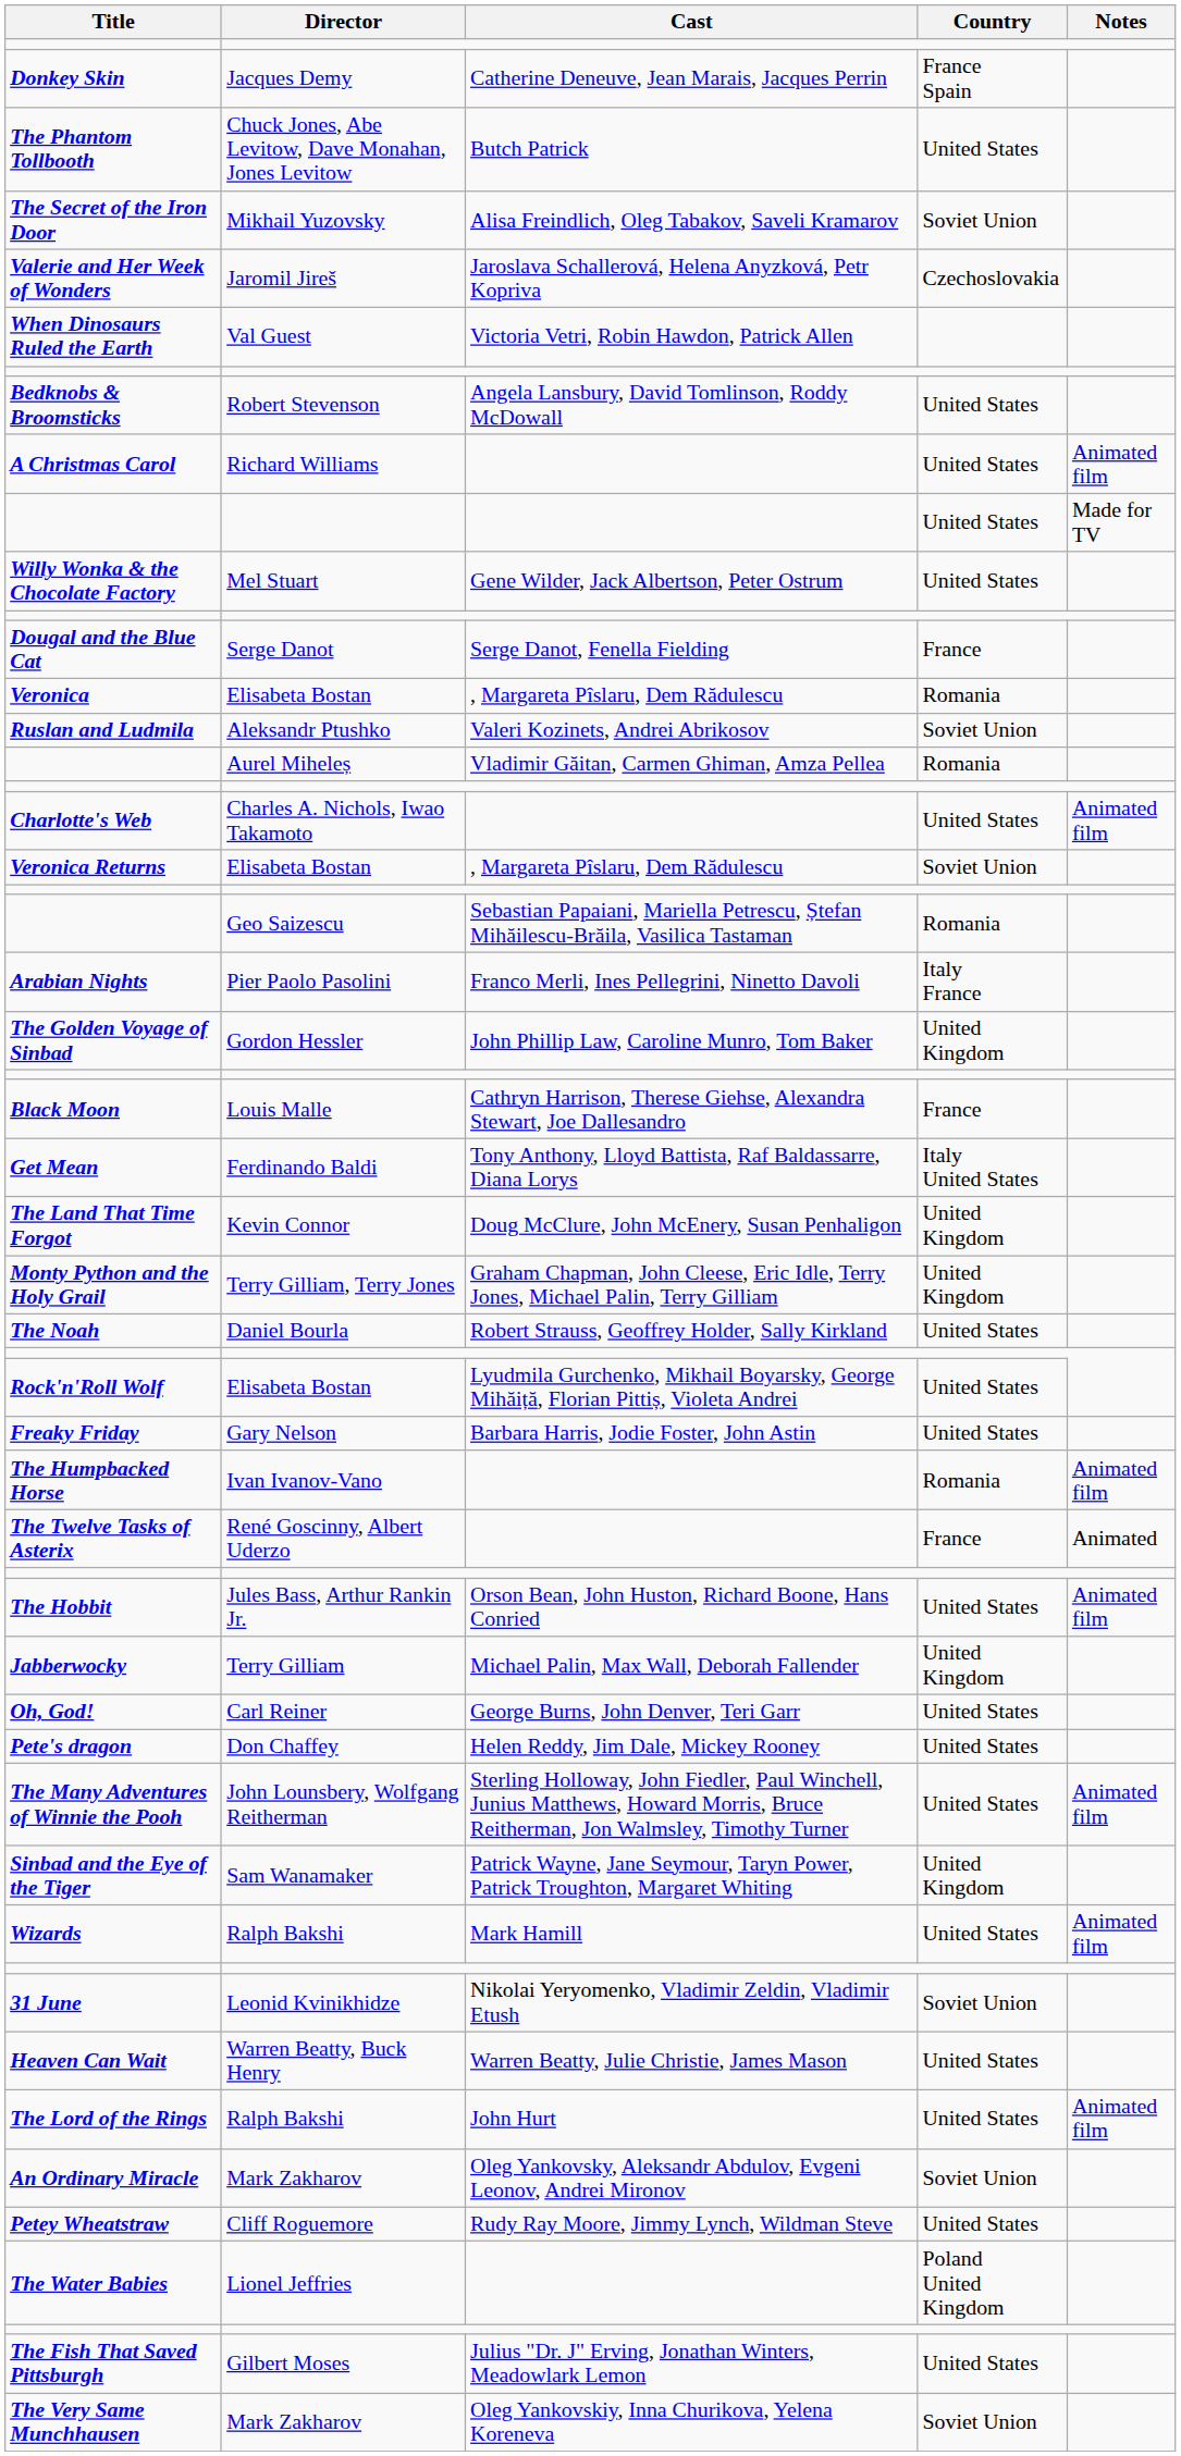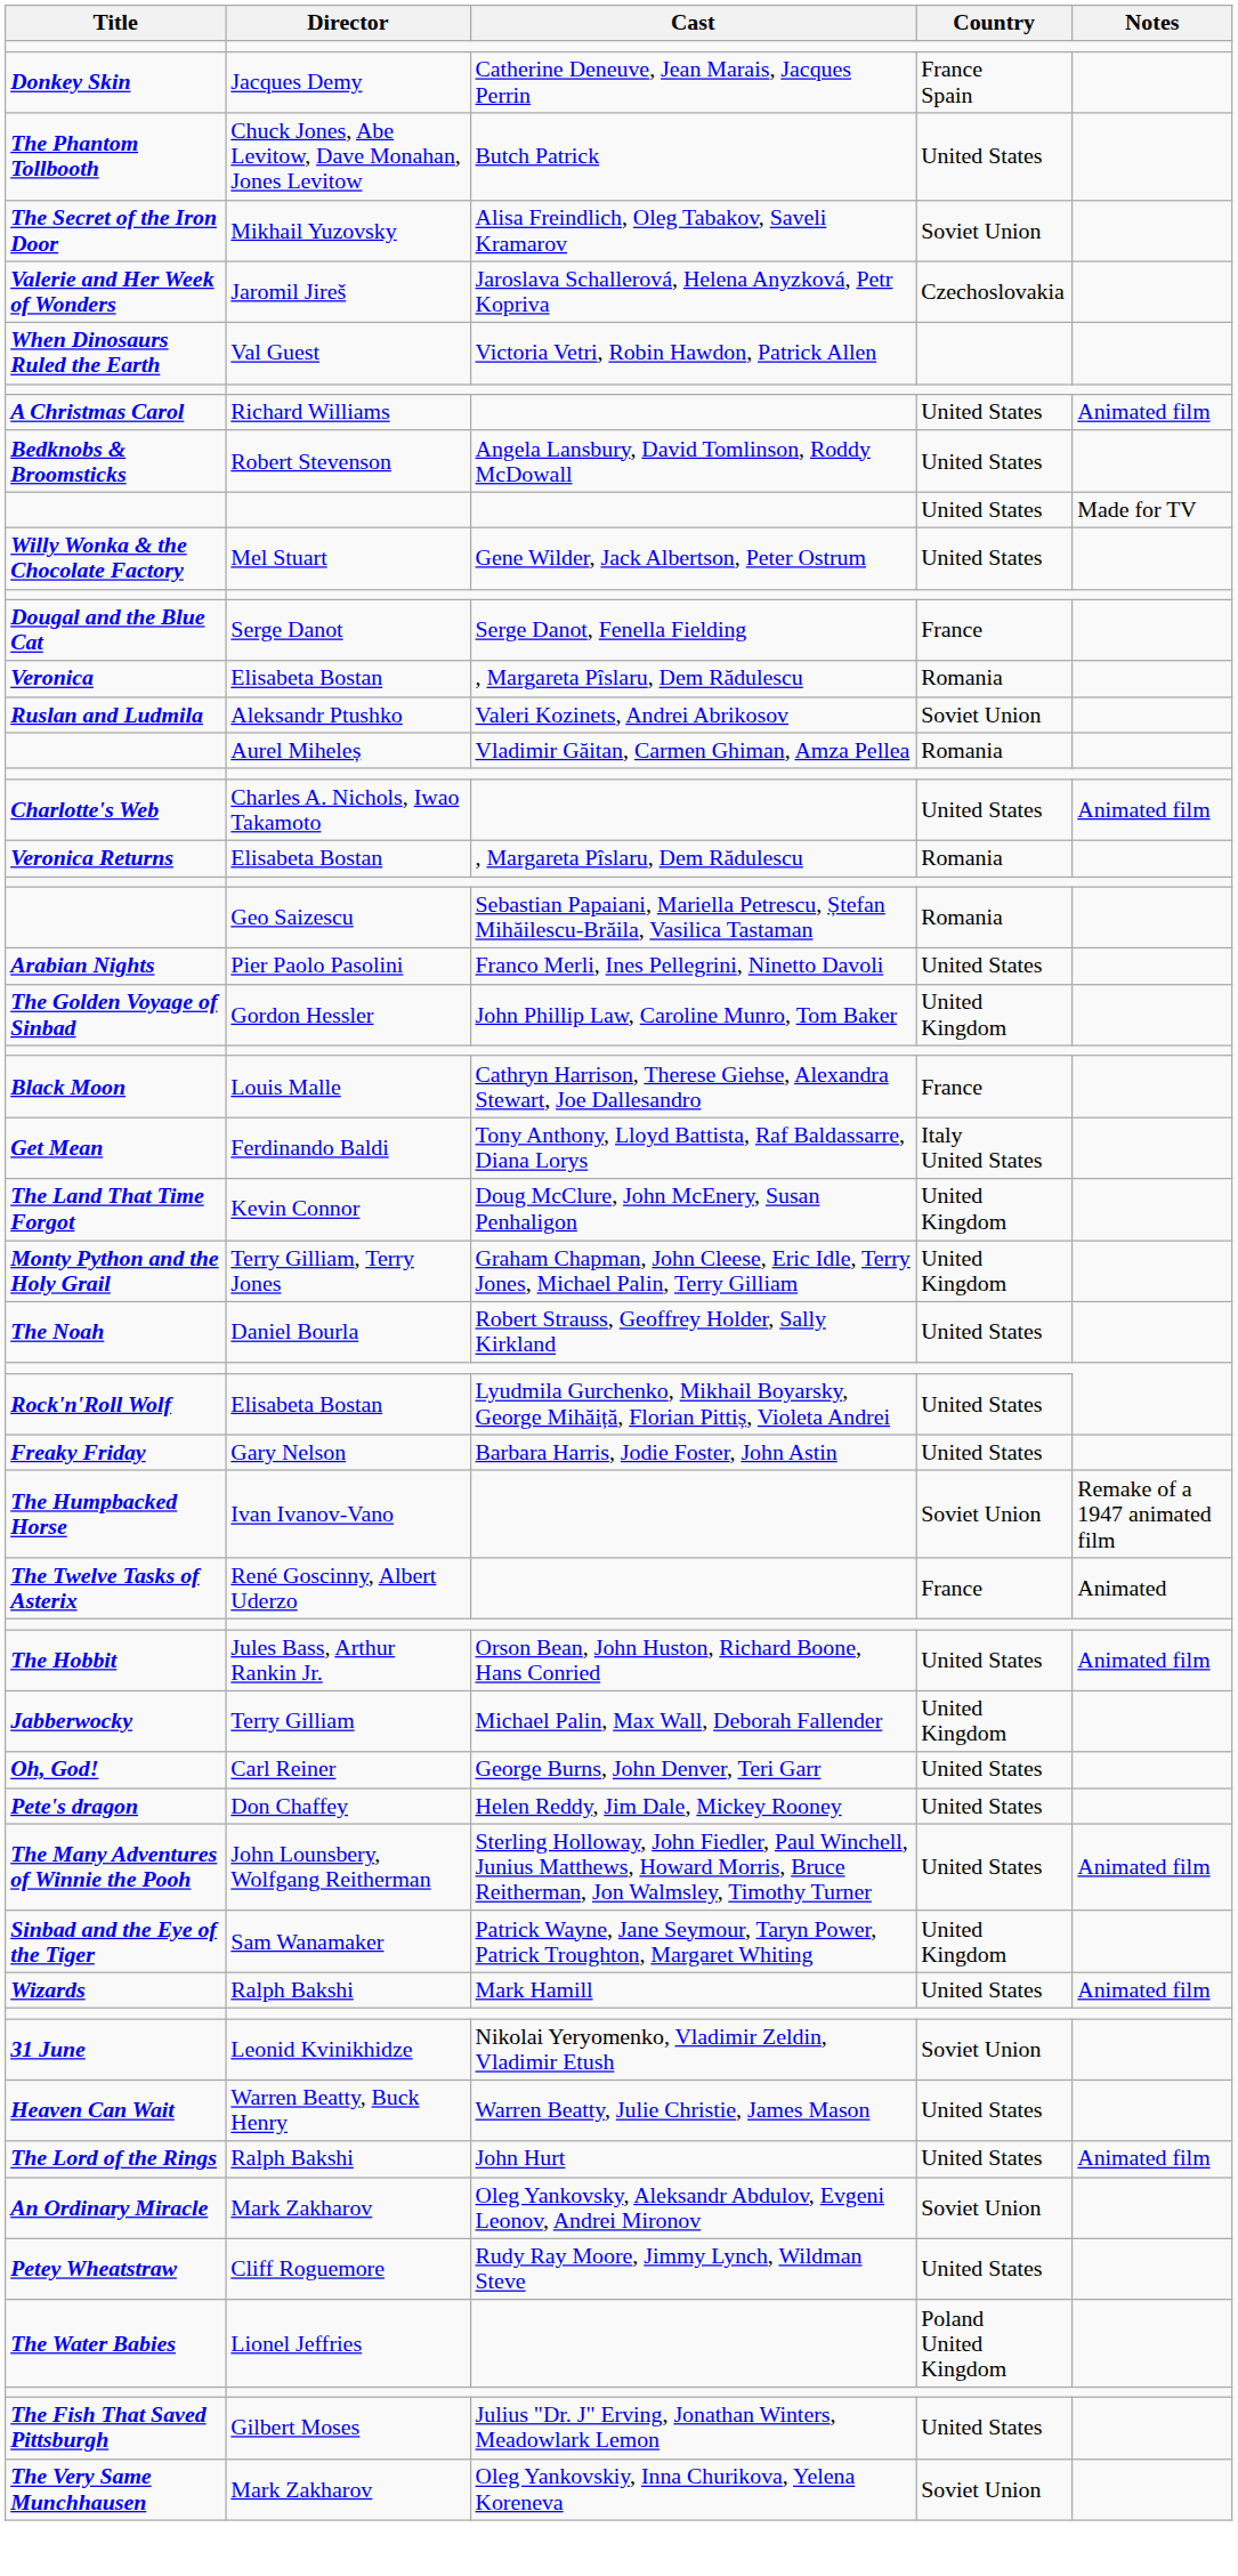 <table class="wikitable">
 <tr>
 <th>Title</th>
 <th>Director</th>
 <th>Cast</th>
 <th>Country</th>
 <th>Notes</th>
 </tr>
 <tr>
 <td><strong><a href='#'></a></strong></td>
 </tr>
 <tr>
 <td><strong><em><a href='#'>Donkey Skin</a></em></strong></td>
 <td><a href='#'>Jacques Demy</a></td>
 <td><a href='#'>Catherine Deneuve</a>, <a href='#'>Jean Marais</a>, <a href='#'>Jacques Perrin</a></td>
 <td>France<br>Spain</td>
 <td></td>
 </tr>
 <tr>
 <td><strong><em><a href='#'>The Phantom Tollbooth</a></em></strong></td>
 <td><a href='#'>Chuck Jones</a>, <a href='#'>Abe Levitow</a>, <a href='#'>Dave Monahan</a>, <a href='#'>Jones Levitow</a></td>
 <td><a href='#'>Butch Patrick</a></td>
 <td>United States</td>
 <td></td>
 </tr>
 <tr>
 <td><strong><em><a href='#'>The Secret of the Iron Door</a></em></strong></td>
 <td><a href='#'>Mikhail Yuzovsky</a></td>
 <td><a href='#'>Alisa Freindlich</a>, <a href='#'>Oleg Tabakov</a>, <a href='#'>Saveli Kramarov</a></td>
 <td>Soviet Union</td>
 <td></td>
 </tr>
 <tr>
 <td><strong><em><a href='#'>Valerie and Her Week of Wonders</a></em></strong></td>
 <td><a href='#'>Jaromil Jireš</a></td>
 <td><a href='#'>Jaroslava Schallerová</a>, <a href='#'>Helena Anyzková</a>, <a href='#'>Petr Kopriva</a></td>
 <td>Czechoslovakia</td>
 <td></td>
 </tr>
 <tr>
 <td><strong><em><a href='#'>When Dinosaurs Ruled the Earth</a></em></strong></td>
 <td><a href='#'>Val Guest</a></td>
 <td><a href='#'>Victoria Vetri</a>, <a href='#'>Robin Hawdon</a>, <a href='#'>Patrick Allen</a></td>
 <td></td>
 <td></td>
 </tr>
 <tr>
 <td><strong><a href='#'></a></strong></td>
 </tr>
 <tr>
+<td><strong><em><a href='#'>A Christmas Carol</a></em></strong></td>
+<td><a href='#'>Richard Williams</a></td>
+<td></td>
+<td>United States</td>
+<td><a href='#'>Animated film</a></td>
+</tr>
+<tr>
 <td><strong><em><a href='#'>Bedknobs & Broomsticks</a></em></strong></td>
 <td><a href='#'>Robert Stevenson</a></td>
 <td><a href='#'>Angela Lansbury</a>, <a href='#'>David Tomlinson</a>, <a href='#'>Roddy McDowall</a></td>
 <td>United States</td>
 <td></td>
-</tr>
-<tr>
-<td><strong><em><a href='#'>A Christmas Carol</a></em></strong></td>
-<td><a href='#'>Richard Williams</a></td>
-<td></td>
-<td>United States</td>
-<td><a href='#'>Animated film</a></td>
 </tr>
 <tr>
 <td><strong><em></em></strong></td>
 <td></td>
 <td></td>
 <td>United States</td>
 <td>Made for TV</td>
 </tr>
 <tr>
 <td><strong><em><a href='#'>Willy Wonka & the Chocolate Factory</a></em></strong></td>
 <td><a href='#'>Mel Stuart</a></td>
 <td><a href='#'>Gene Wilder</a>, <a href='#'>Jack Albertson</a>, <a href='#'>Peter Ostrum</a></td>
 <td>United States</td>
 <td></td>
 </tr>
 <tr>
 <td><strong><a href='#'></a></strong></td>
 </tr>
 <tr>
 <td><strong><em><a href='#'>Dougal and the Blue Cat</a></em></strong></td>
 <td><a href='#'>Serge Danot</a></td>
 <td><a href='#'>Serge Danot</a>, <a href='#'>Fenella Fielding</a></td>
 <td>France</td>
 <td></td>
 </tr>
 <tr>
 <td><strong><em><a href='#'>Veronica</a></em></strong></td>
 <td><a href='#'>Elisabeta Bostan</a></td>
 <td>, <a href='#'>Margareta Pîslaru</a>, <a href='#'>Dem Rădulescu</a></td>
 <td>Romania</td>
 <td></td>
 </tr>
 <tr>
 <td><strong><em><a href='#'>Ruslan and Ludmila</a></em></strong></td>
 <td><a href='#'>Aleksandr Ptushko</a></td>
 <td><a href='#'>Valeri Kozinets</a>, <a href='#'>Andrei Abrikosov</a></td>
 <td>Soviet Union</td>
 <td></td>
 </tr>
 <tr>
 <td><strong><em></em></strong></td>
 <td><a href='#'>Aurel Miheleș</a></td>
 <td><a href='#'>Vladimir Găitan</a>, <a href='#'>Carmen Ghiman</a>, <a href='#'>Amza Pellea</a></td>
 <td>Romania</td>
 <td></td>
 </tr>
 <tr>
 <td><strong><a href='#'></a></strong></td>
 </tr>
 <tr>
 <td><strong><em><a href='#'>Charlotte's Web</a></em></strong></td>
 <td><a href='#'>Charles A. Nichols</a>, <a href='#'>Iwao Takamoto</a></td>
 <td></td>
 <td>United States</td>
 <td><a href='#'>Animated film</a></td>
 </tr>
 <tr>
 <td><strong><em><a href='#'>Veronica Returns</a></em></strong></td>
 <td><a href='#'>Elisabeta Bostan</a></td>
 <td>, <a href='#'>Margareta Pîslaru</a>, <a href='#'>Dem Rădulescu</a></td>
-<td>Soviet Union</td>
+<td>Romania</td>
 <td></td>
 </tr>
 <tr>
 <td><strong><a href='#'></a></strong></td>
 </tr>
 <tr>
 <td><strong><em></em></strong></td>
 <td><a href='#'>Geo Saizescu</a></td>
 <td><a href='#'>Sebastian Papaiani</a>, <a href='#'>Mariella Petrescu</a>, <a href='#'>Ștefan Mihăilescu-Brăila</a>, <a href='#'>Vasilica Tastaman</a></td>
 <td>Romania</td>
 <td></td>
 </tr>
 <tr>
 <td><strong><em><a href='#'>Arabian Nights</a></em></strong></td>
 <td><a href='#'>Pier Paolo Pasolini</a></td>
 <td><a href='#'>Franco Merli</a>, <a href='#'>Ines Pellegrini</a>, <a href='#'>Ninetto Davoli</a></td>
-<td>Italy<br>France</td>
+<td>United States</td>
 <td></td>
 </tr>
 <tr>
 <td><strong><em><a href='#'>The Golden Voyage of Sinbad</a></em></strong></td>
 <td><a href='#'>Gordon Hessler</a></td>
 <td><a href='#'>John Phillip Law</a>, <a href='#'>Caroline Munro</a>, <a href='#'>Tom Baker</a></td>
 <td>United Kingdom</td>
 <td></td>
 </tr>
 <tr>
 <td><strong><a href='#'></a></strong></td>
 </tr>
 <tr>
 <td><strong><em><a href='#'>Black Moon</a></em></strong></td>
 <td><a href='#'>Louis Malle</a></td>
 <td><a href='#'>Cathryn Harrison</a>, <a href='#'>Therese Giehse</a>, <a href='#'>Alexandra Stewart</a>, <a href='#'>Joe Dallesandro</a></td>
 <td>France</td>
 <td></td>
 </tr>
 <tr>
 <td><strong><em><a href='#'>Get Mean</a></em></strong></td>
 <td><a href='#'>Ferdinando Baldi</a></td>
 <td><a href='#'>Tony Anthony</a>, <a href='#'>Lloyd Battista</a>, <a href='#'>Raf Baldassarre</a>, <a href='#'>Diana Lorys</a></td>
 <td>Italy<br>United States</td>
 <td></td>
 </tr>
 <tr>
 <td><strong><em><a href='#'>The Land That Time Forgot</a></em></strong></td>
 <td><a href='#'>Kevin Connor</a></td>
 <td><a href='#'>Doug McClure</a>, <a href='#'>John McEnery</a>, <a href='#'>Susan Penhaligon</a></td>
 <td>United Kingdom</td>
 <td></td>
 </tr>
 <tr>
 <td><strong><em><a href='#'>Monty Python and the Holy Grail</a></em></strong></td>
 <td><a href='#'>Terry Gilliam</a>, <a href='#'>Terry Jones</a></td>
 <td><a href='#'>Graham Chapman</a>, <a href='#'>John Cleese</a>, <a href='#'>Eric Idle</a>, <a href='#'>Terry Jones</a>, <a href='#'>Michael Palin</a>, <a href='#'>Terry Gilliam</a></td>
 <td>United Kingdom</td>
 <td></td>
 </tr>
 <tr>
 <td><strong><em><a href='#'>The Noah</a></em></strong></td>
 <td><a href='#'>Daniel Bourla</a></td>
 <td><a href='#'>Robert Strauss</a>, <a href='#'>Geoffrey Holder</a>, <a href='#'>Sally Kirkland </a></td>
 <td>United States</td>
 <td></td>
 </tr>
 <tr>
 <td><strong><a href='#'></a></strong></td>
 </tr>
 <tr>
 <td><strong><em><a href='#'>Rock'n'Roll Wolf</a></em></strong></td>
 <td><a href='#'>Elisabeta Bostan</a></td>
 <td><a href='#'>Lyudmila Gurchenko</a>, <a href='#'>Mikhail Boyarsky</a>,  <a href='#'>George Mihăiță</a>, <a href='#'>Florian Pittiș</a>, <a href='#'>Violeta Andrei</a></td>
 <td>United States</td>
 </tr>
 <tr>
 <td><strong><em><a href='#'>Freaky Friday</a></em></strong></td>
 <td><a href='#'>Gary Nelson</a></td>
 <td><a href='#'>Barbara Harris</a>, <a href='#'>Jodie Foster</a>, <a href='#'>John Astin</a></td>
 <td>United States</td>
 <td></td>
 </tr>
 <tr>
 <td><strong><em><a href='#'>The Humpbacked Horse</a></em></strong></td>
 <td><a href='#'>Ivan Ivanov-Vano</a></td>
 <td></td>
-<td>Romania</td>
-<td><a href='#'>Animated film</a></td>
+<td>Soviet Union</td>
+<td>Remake of a 1947 animated film</td>
 </tr>
 <tr>
 <td><strong><em><a href='#'>The Twelve Tasks of Asterix</a></em></strong></td>
 <td><a href='#'>René Goscinny</a>, <a href='#'>Albert Uderzo</a></td>
 <td></td>
 <td>France</td>
 <td>Animated</td>
 </tr>
 <tr>
 <td><strong><a href='#'></a></strong></td>
 </tr>
 <tr>
 <td><strong><em><a href='#'>The Hobbit</a></em></strong></td>
 <td><a href='#'>Jules Bass</a>, <a href='#'>Arthur Rankin Jr.</a></td>
 <td><a href='#'>Orson Bean</a>, <a href='#'>John Huston</a>, <a href='#'>Richard Boone</a>, <a href='#'>Hans Conried</a></td>
 <td>United States</td>
 <td><a href='#'>Animated film</a></td>
 </tr>
 <tr>
 <td><strong><em><a href='#'>Jabberwocky</a></em></strong></td>
 <td><a href='#'>Terry Gilliam</a></td>
 <td><a href='#'>Michael Palin</a>, <a href='#'>Max Wall</a>, <a href='#'>Deborah Fallender</a></td>
 <td>United Kingdom</td>
 <td></td>
 </tr>
 <tr>
 <td><strong><em><a href='#'>Oh, God!</a></em></strong></td>
 <td><a href='#'>Carl Reiner</a></td>
 <td><a href='#'>George Burns</a>, <a href='#'>John Denver</a>, <a href='#'>Teri Garr</a></td>
 <td>United States</td>
 <td></td>
 </tr>
 <tr>
 <td><strong><em><a href='#'>Pete's dragon</a></em></strong></td>
 <td><a href='#'>Don Chaffey</a></td>
 <td><a href='#'>Helen Reddy</a>, <a href='#'>Jim Dale</a>, <a href='#'>Mickey Rooney</a></td>
 <td>United States</td>
 <td></td>
 </tr>
 <tr>
 <td><strong><em><a href='#'>The Many Adventures of Winnie the Pooh</a></em></strong></td>
 <td><a href='#'>John Lounsbery</a>, <a href='#'>Wolfgang Reitherman</a></td>
 <td><a href='#'>Sterling Holloway</a>, <a href='#'>John Fiedler</a>, <a href='#'>Paul Winchell</a>, <a href='#'>Junius Matthews</a>, <a href='#'>Howard Morris</a>, <a href='#'>Bruce Reitherman</a>, <a href='#'>Jon Walmsley</a>, <a href='#'>Timothy Turner</a></td>
 <td>United States</td>
 <td><a href='#'>Animated film</a></td>
 </tr>
 <tr>
 <td><strong><em><a href='#'>Sinbad and the Eye of the Tiger</a></em></strong></td>
 <td><a href='#'>Sam Wanamaker</a></td>
 <td><a href='#'>Patrick Wayne</a>, <a href='#'>Jane Seymour</a>, <a href='#'>Taryn Power</a>, <a href='#'>Patrick Troughton</a>, <a href='#'>Margaret Whiting</a></td>
 <td>United Kingdom</td>
 <td></td>
 </tr>
 <tr>
 <td><strong><em><a href='#'>Wizards</a></em></strong></td>
 <td><a href='#'>Ralph Bakshi</a></td>
 <td><a href='#'>Mark Hamill</a></td>
 <td>United States</td>
 <td><a href='#'>Animated film</a></td>
 </tr>
 <tr>
 <td><strong><a href='#'></a></strong></td>
 </tr>
 <tr>
 <td><strong><em><a href='#'>31 June</a></em></strong></td>
 <td><a href='#'>Leonid Kvinikhidze</a></td>
 <td>Nikolai Yeryomenko, <a href='#'>Vladimir Zeldin</a>,  <a href='#'>Vladimir Etush</a></td>
 <td>Soviet Union</td>
 <td></td>
 </tr>
 <tr>
 <td><strong><em><a href='#'>Heaven Can Wait</a></em></strong></td>
 <td><a href='#'>Warren Beatty</a>, <a href='#'>Buck Henry</a></td>
 <td><a href='#'>Warren Beatty</a>, <a href='#'>Julie Christie</a>, <a href='#'>James Mason</a></td>
 <td>United States</td>
 <td></td>
 </tr>
 <tr>
 <td><strong><em><a href='#'>The Lord of the Rings</a></em></strong></td>
 <td><a href='#'>Ralph Bakshi</a></td>
 <td><a href='#'>John Hurt</a></td>
 <td>United States</td>
 <td><a href='#'>Animated film</a></td>
 </tr>
 <tr>
 <td><strong><em><a href='#'>An Ordinary Miracle</a></em></strong></td>
 <td><a href='#'>Mark Zakharov</a></td>
 <td><a href='#'>Oleg Yankovsky</a>, <a href='#'>Aleksandr Abdulov</a>, <a href='#'>Evgeni Leonov</a>, <a href='#'>Andrei Mironov</a></td>
 <td>Soviet Union</td>
 <td></td>
 </tr>
 <tr>
 <td><strong><em><a href='#'>Petey Wheatstraw</a></em></strong></td>
 <td><a href='#'>Cliff Roguemore</a></td>
 <td><a href='#'>Rudy Ray Moore</a>, <a href='#'>Jimmy Lynch</a>, <a href='#'>Wildman Steve</a></td>
 <td>United States</td>
 <td></td>
 </tr>
 <tr>
 <td><strong><em><a href='#'>The Water Babies</a></em></strong></td>
 <td><a href='#'>Lionel Jeffries</a></td>
 <td></td>
 <td>Poland<br>United Kingdom</td>
 <td></td>
 </tr>
 <tr>
 <td><strong><a href='#'></a></strong></td>
 </tr>
 <tr>
 <td><strong><em><a href='#'>The Fish That Saved Pittsburgh</a></em></strong></td>
 <td><a href='#'>Gilbert Moses</a></td>
 <td><a href='#'>Julius "Dr. J" Erving</a>, <a href='#'>Jonathan Winters</a>, <a href='#'>Meadowlark Lemon</a></td>
 <td>United States</td>
 <td></td>
 </tr>
 <tr>
 <td><strong><em><a href='#'>The Very Same Munchhausen</a></em></strong></td>
 <td><a href='#'>Mark Zakharov</a></td>
 <td><a href='#'>Oleg Yankovskiy</a>, <a href='#'>Inna Churikova</a>, <a href='#'>Yelena Koreneva</a></td>
 <td>Soviet Union</td>
 <td></td>
 </tr>
 </table>
